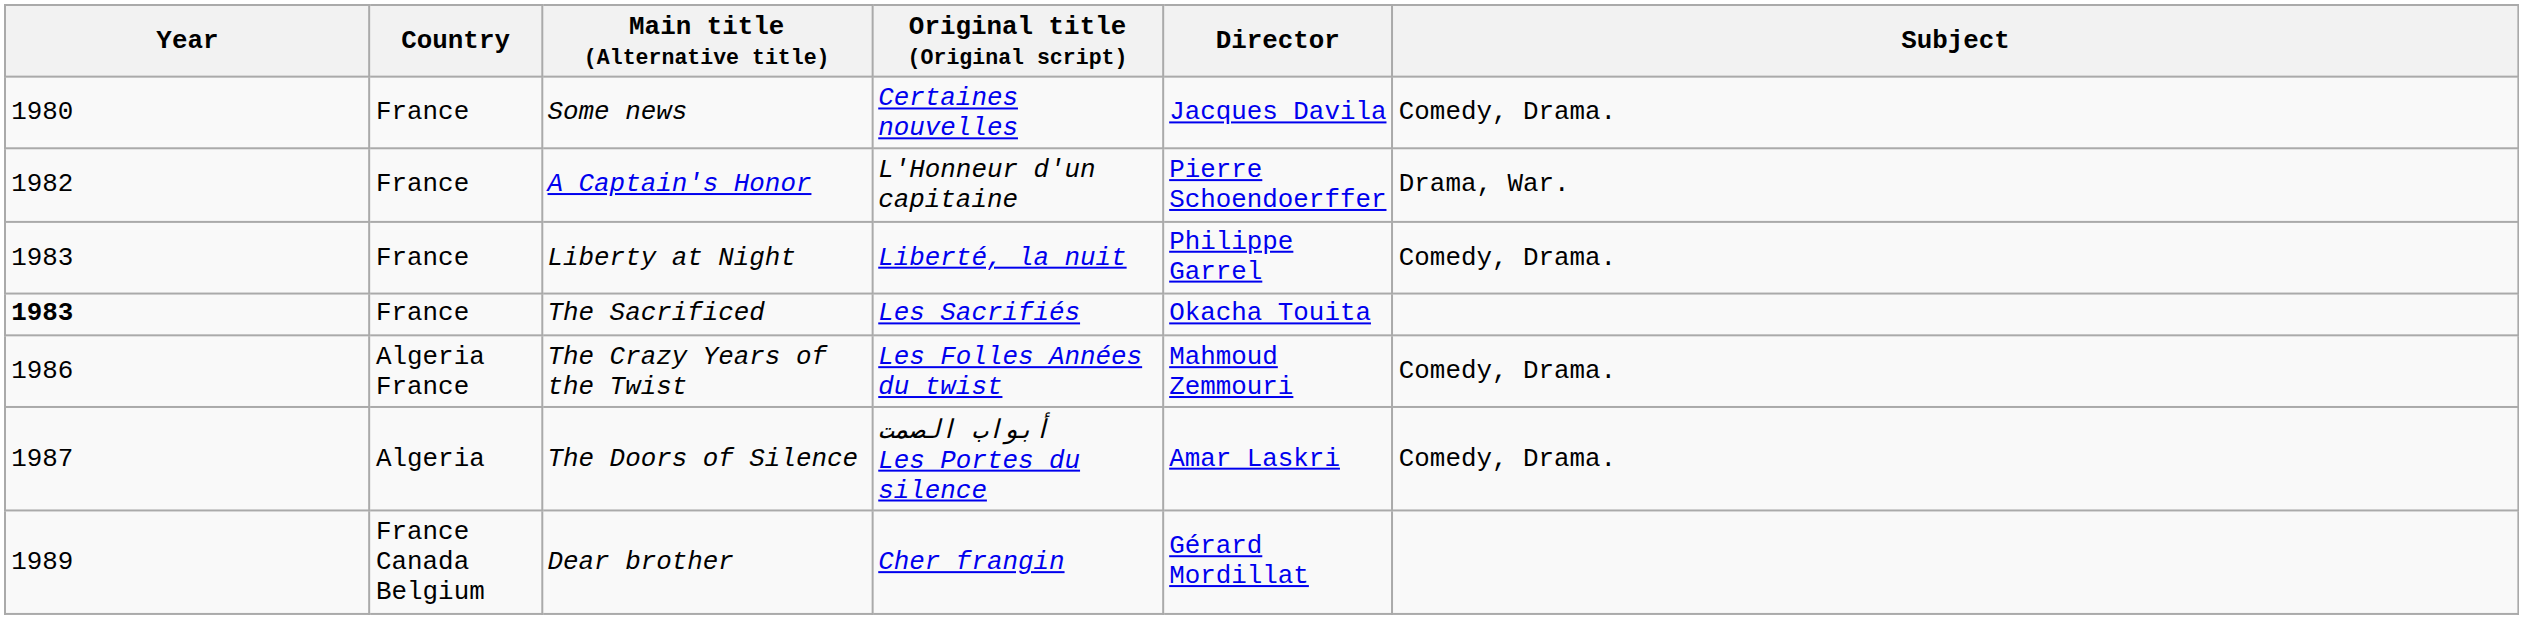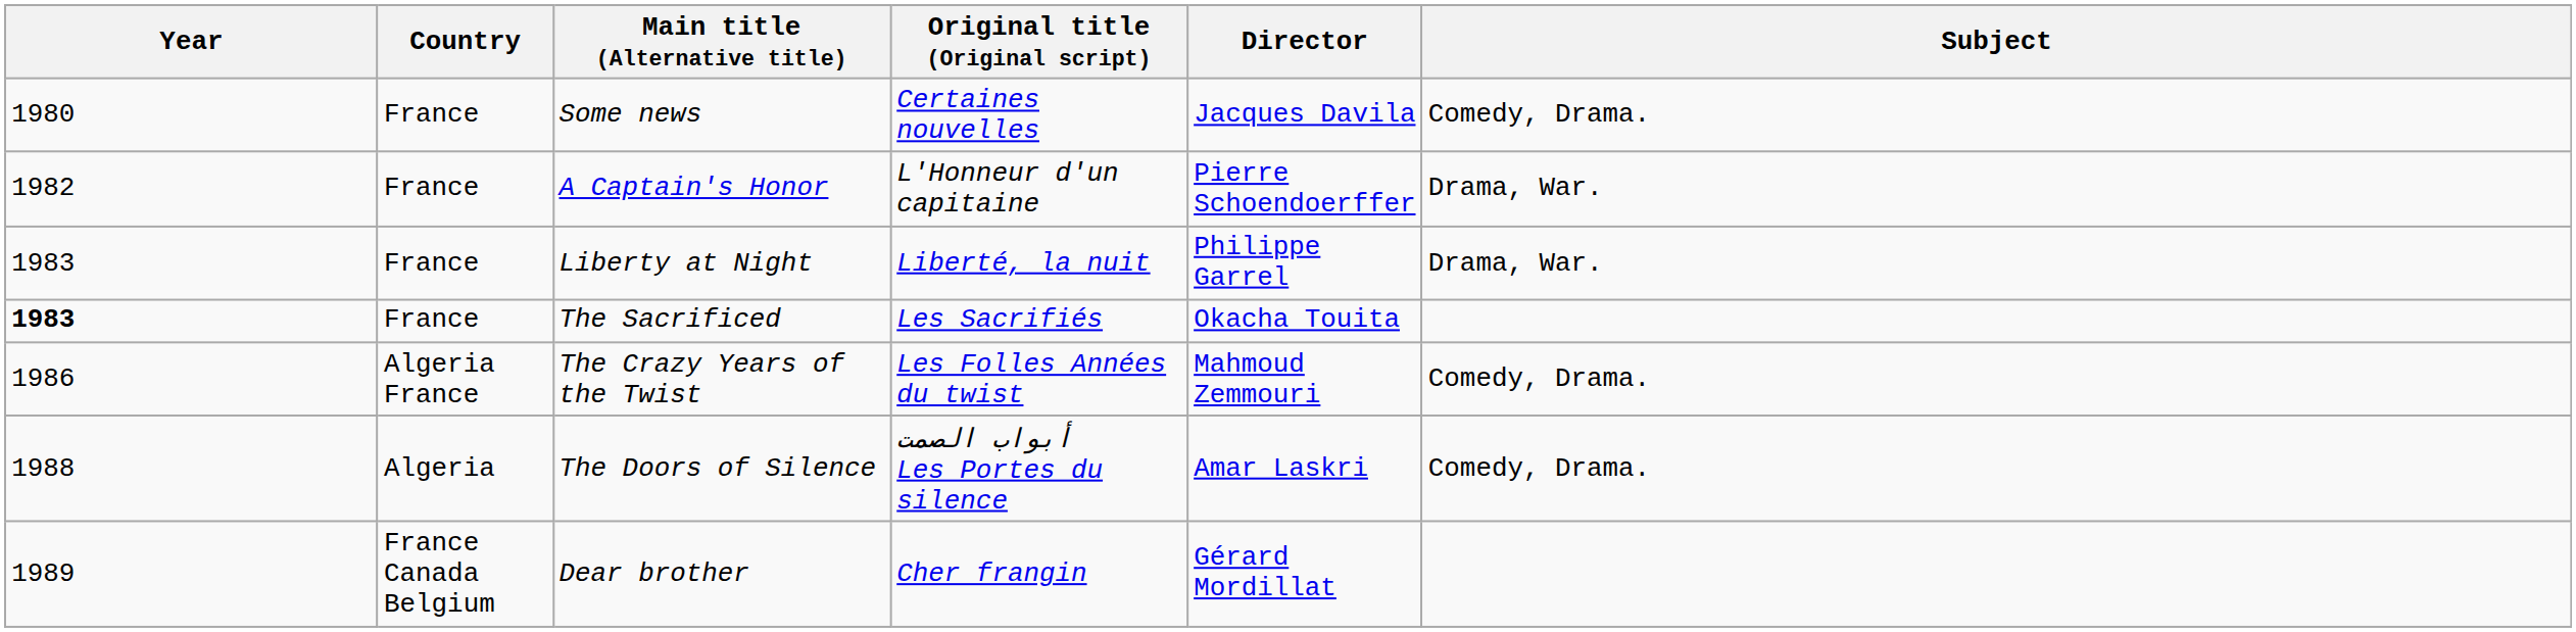 <table class="wikitable sortable" style="width:100%;">
 <tr>
 <th>Year</th>
 <th width= 80>Country</th>
 <th class="unsortable" style="width:160px;">Main title<br><small>(Alternative title)</small></th>
 <th class="unsortable" style="width:140px;">Original title<br><small>(Original script)</small></th>
 <th width=100>Director</th>
 <th class="unsortable">Subject</th>
 </tr>
 <tr>
 <td>1980</td>
 <td>France</td>
 <td><em>Some news</em></td>
 <td><em><a href='#'>Certaines nouvelles</a></em></td>
 <td><a href='#'>Jacques Davila</a></td>
 <td>Comedy, Drama.</td>
 </tr>
 <tr>
 <td>1982</td>
 <td>France</td>
 <td><em><a href='#'>A Captain's Honor</a></em></td>
 <td><em>L'Honneur d'un capitaine</em></td>
 <td><a href='#'>Pierre Schoendoerffer</a></td>
 <td>Drama, War.</td>
 </tr>
 <tr>
 <td>1983</td>
 <td>France</td>
 <td><em>Liberty at Night</em></td>
 <td><em><a href='#'>Liberté, la nuit</a></em></td>
 <td><a href='#'>Philippe Garrel</a></td>
-<td>Comedy, Drama.</td>
+<td>Drama, War.</td>
 </tr>
 <tr>
 <td><strong>1983</strong></td>
 <td>France</td>
 <td><em>The Sacrificed</em></td>
 <td><em><a href='#'>Les Sacrifiés</a></em></td>
 <td><a href='#'>Okacha Touita</a></td>
 <td></td>
 </tr>
 <tr>
 <td>1986</td>
 <td>Algeria<br>France</td>
 <td><em>The Crazy Years of the Twist</em></td>
 <td><em><a href='#'>Les Folles Années du twist</a></em></td>
 <td><a href='#'>Mahmoud Zemmouri</a></td>
 <td>Comedy, Drama.</td>
 </tr>
 <tr>
-<td>1987</td>
+<td>1988</td>
 <td>Algeria</td>
 <td><em>The Doors of Silence</em></td>
 <td><em>أبواب الصمت</em><br><em><a href='#'>Les Portes du silence</a></em></td>
 <td><a href='#'>Amar Laskri</a></td>
 <td>Comedy, Drama.</td>
 </tr>
 <tr>
 <td>1989</td>
 <td>France<br>Canada<br>Belgium</td>
 <td><em>Dear brother</em></td>
 <td><em><a href='#'>Cher frangin</a></em></td>
 <td><a href='#'>Gérard Mordillat</a></td>
 <td></td>
 </tr>
 </table>
